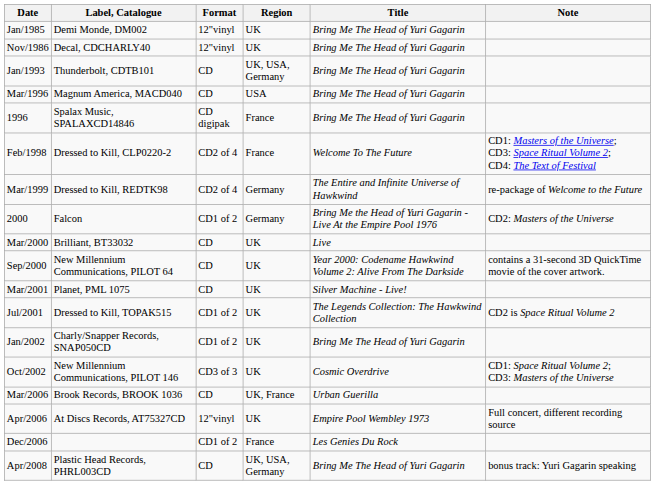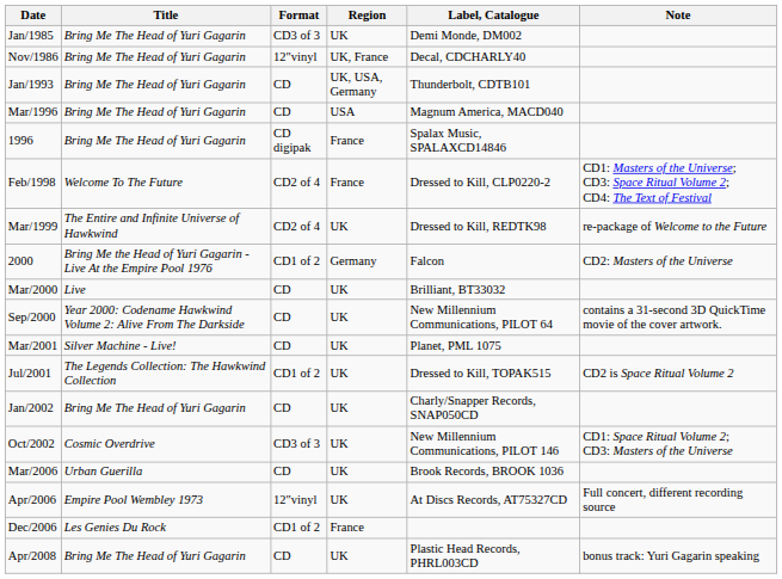 <table class="wikitable" width="95%" style="font-size: 85%">
 <tr>
 <th>Date</th>
-<th>Label, Catalogue</th>
+<th>Title</th>
 <th>Format</th>
 <th>Region</th>
-<th>Title</th>
+<th>Label, Catalogue</th>
 <th>Note</th>
 </tr>
 <tr>
 <td>Jan/1985</td>
+<td><em>Bring Me The Head of Yuri Gagarin</em></td>
+<td>CD3 of 3</td>
+<td>UK</td>
 <td>Demi Monde, DM002</td>
-<td>12"vinyl</td>
-<td>UK</td>
-<td><em>Bring Me The Head of Yuri Gagarin</em></td>
 <td></td>
 </tr>
 <tr>
 <td>Nov/1986</td>
+<td><em>Bring Me The Head of Yuri Gagarin</em></td>
+<td>12"vinyl</td>
+<td>UK, France</td>
 <td>Decal, CDCHARLY40</td>
-<td>12"vinyl</td>
-<td>UK</td>
-<td><em>Bring Me The Head of Yuri Gagarin</em></td>
 <td></td>
 </tr>
 <tr>
 <td>Jan/1993</td>
-<td>Thunderbolt, CDTB101</td>
+<td><em>Bring Me The Head of Yuri Gagarin</em></td>
 <td>CD</td>
 <td>UK, USA, Germany</td>
-<td><em>Bring Me The Head of Yuri Gagarin</em></td>
+<td>Thunderbolt, CDTB101</td>
 <td></td>
 </tr>
 <tr>
 <td>Mar/1996</td>
-<td>Magnum America, MACD040</td>
+<td><em>Bring Me The Head of Yuri Gagarin</em></td>
 <td>CD</td>
 <td>USA</td>
-<td><em>Bring Me The Head of Yuri Gagarin</em></td>
+<td>Magnum America, MACD040</td>
 <td></td>
 </tr>
 <tr>
 <td>1996</td>
-<td>Spalax Music, SPALAXCD14846</td>
+<td><em>Bring Me The Head of Yuri Gagarin</em></td>
 <td>CD digipak</td>
 <td>France</td>
-<td><em>Bring Me The Head of Yuri Gagarin</em></td>
+<td>Spalax Music, SPALAXCD14846</td>
 <td></td>
 </tr>
 <tr>
 <td>Feb/1998</td>
-<td>Dressed to Kill, CLP0220-2</td>
+<td><em>Welcome To The Future</em></td>
 <td>CD2 of 4</td>
 <td>France</td>
-<td><em>Welcome To The Future</em></td>
+<td>Dressed to Kill, CLP0220-2</td>
 <td>CD1: <em><a href='#'>Masters of the Universe</a></em>;<br>CD3: <em><a href='#'>Space Ritual Volume 2</a></em>;<br>CD4: <em><a href='#'>The Text of Festival</a></em></td>
 </tr>
 <tr>
 <td>Mar/1999</td>
+<td><em>The Entire and Infinite Universe of Hawkwind</em></td>
+<td>CD2 of 4</td>
+<td>UK</td>
 <td>Dressed to Kill, REDTK98</td>
-<td>CD2 of 4</td>
-<td>Germany</td>
-<td><em>The Entire and Infinite Universe of Hawkwind</em></td>
 <td>re-package of <em>Welcome to the Future</em></td>
 </tr>
 <tr>
 <td>2000</td>
-<td>Falcon</td>
+<td><em>Bring Me the Head of Yuri Gagarin - Live At the Empire Pool 1976</em></td>
 <td>CD1 of 2</td>
 <td>Germany</td>
-<td><em>Bring Me the Head of Yuri Gagarin - Live At the Empire Pool 1976</em></td>
+<td>Falcon</td>
 <td>CD2: <em>Masters of the Universe</em></td>
 </tr>
 <tr>
 <td>Mar/2000</td>
-<td>Brilliant, BT33032</td>
+<td><em>Live</em></td>
 <td>CD</td>
 <td>UK</td>
-<td><em>Live</em></td>
+<td>Brilliant, BT33032</td>
 <td></td>
 </tr>
 <tr>
 <td>Sep/2000</td>
-<td>New Millennium Communications, PILOT 64</td>
+<td><em>Year 2000: Codename Hawkwind Volume 2: Alive From The Darkside</em></td>
 <td>CD</td>
 <td>UK</td>
-<td><em>Year 2000: Codename Hawkwind Volume 2: Alive From The Darkside</em></td>
+<td>New Millennium Communications, PILOT 64</td>
 <td>contains a 31-second 3D QuickTime movie of the cover artwork.</td>
 </tr>
 <tr>
 <td>Mar/2001</td>
-<td>Planet, PML 1075</td>
+<td><em>Silver Machine - Live!</em></td>
 <td>CD</td>
 <td>UK</td>
-<td><em>Silver Machine - Live!</em></td>
+<td>Planet, PML 1075</td>
 <td></td>
 </tr>
 <tr>
 <td>Jul/2001</td>
-<td>Dressed to Kill, TOPAK515</td>
+<td><em>The Legends Collection: The Hawkwind Collection</em></td>
 <td>CD1 of 2</td>
 <td>UK</td>
-<td><em>The Legends Collection: The Hawkwind Collection</em></td>
+<td>Dressed to Kill, TOPAK515</td>
 <td>CD2 is <em>Space Ritual Volume 2</em></td>
 </tr>
 <tr>
 <td>Jan/2002</td>
+<td><em>Bring Me The Head of Yuri Gagarin</em></td>
+<td>CD</td>
+<td>UK</td>
 <td>Charly/Snapper Records, SNAP050CD</td>
-<td>CD1 of 2</td>
-<td>UK</td>
-<td><em>Bring Me The Head of Yuri Gagarin</em></td>
 <td></td>
 </tr>
 <tr>
 <td>Oct/2002</td>
-<td>New Millennium Communications, PILOT 146</td>
+<td><em>Cosmic Overdrive</em></td>
 <td>CD3 of 3</td>
 <td>UK</td>
-<td><em>Cosmic Overdrive</em></td>
+<td>New Millennium Communications, PILOT 146</td>
 <td>CD1: <em>Space Ritual Volume 2</em>;<br>CD3: <em>Masters of the Universe</em></td>
 </tr>
 <tr>
 <td>Mar/2006</td>
+<td><em>Urban Guerilla</em></td>
+<td>CD</td>
+<td>UK</td>
 <td>Brook Records, BROOK 1036</td>
-<td>CD</td>
-<td>UK, France</td>
-<td><em>Urban Guerilla</em></td>
 <td></td>
 </tr>
 <tr>
 <td>Apr/2006</td>
-<td>At Discs Records, AT75327CD</td>
+<td><em>Empire Pool Wembley 1973</em></td>
 <td>12"vinyl</td>
 <td>UK</td>
-<td><em>Empire Pool Wembley 1973</em></td>
+<td>At Discs Records, AT75327CD</td>
 <td>Full concert, different recording source</td>
 </tr>
 <tr>
 <td>Dec/2006</td>
-<td></td>
+<td><em>Les Genies Du Rock</em></td>
 <td>CD1 of 2</td>
 <td>France</td>
-<td><em>Les Genies Du Rock</em></td>
+<td></td>
 <td></td>
 </tr>
 <tr>
 <td>Apr/2008</td>
+<td><em>Bring Me The Head of Yuri Gagarin</em></td>
+<td>CD</td>
+<td>UK</td>
 <td>Plastic Head Records, PHRL003CD</td>
-<td>CD</td>
-<td>UK, USA, Germany</td>
-<td><em>Bring Me The Head of Yuri Gagarin</em></td>
 <td>bonus track: Yuri Gagarin speaking</td>
 </tr>
 </table>
